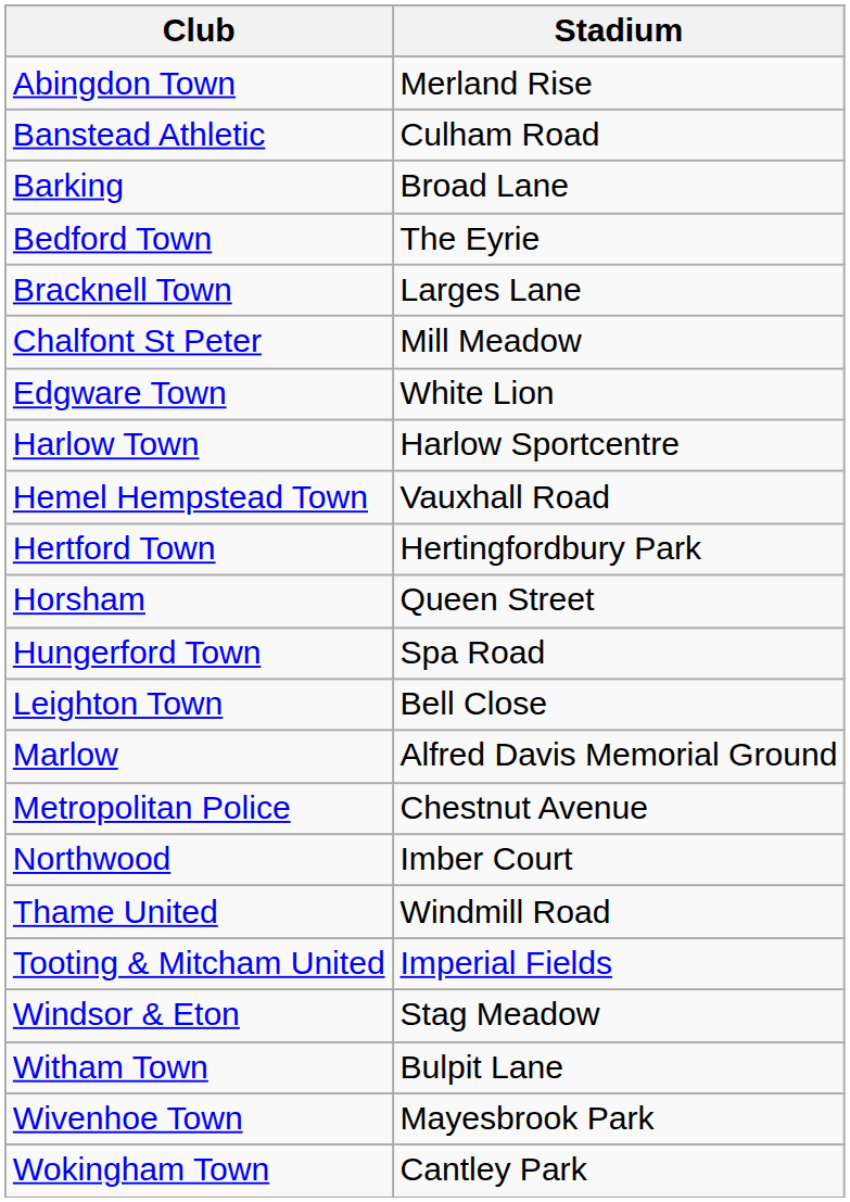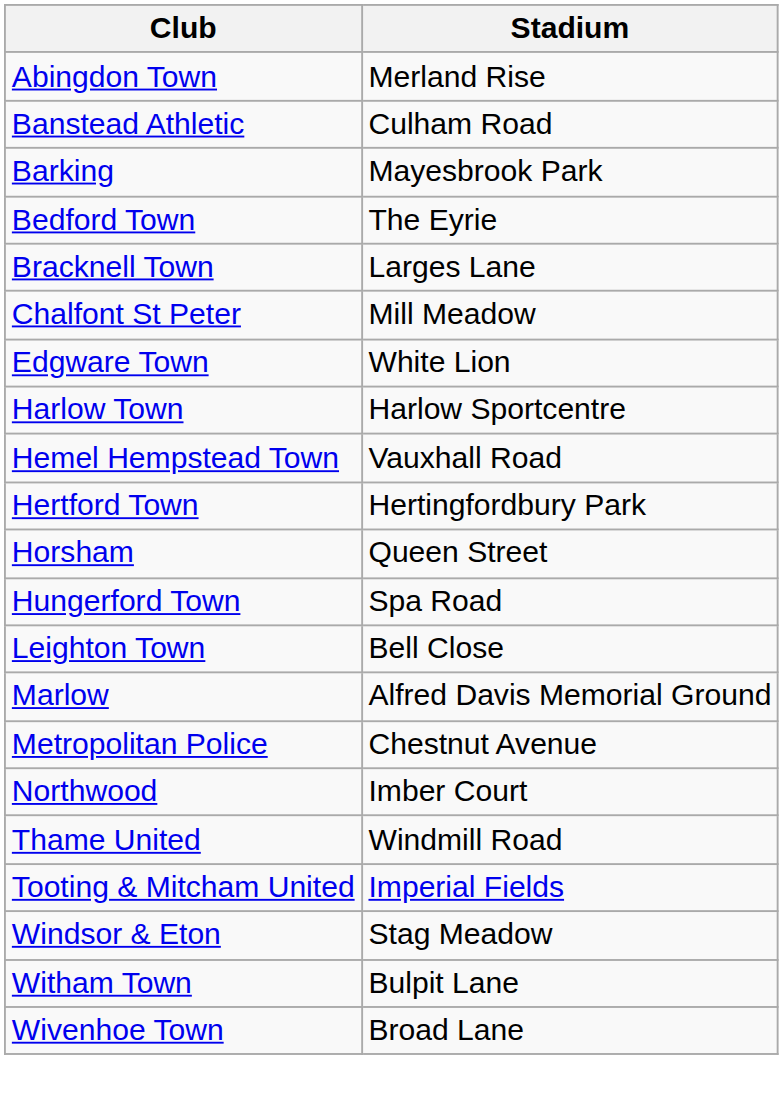 <table class="wikitable sortable">
 <tr>
 <th>Club</th>
 <th>Stadium</th>
 </tr>
 <tr>
 <td><a href='#'>Abingdon Town</a></td>
 <td>Merland Rise</td>
 </tr>
 <tr>
 <td><a href='#'>Banstead Athletic</a></td>
 <td>Culham Road</td>
 </tr>
 <tr>
 <td><a href='#'>Barking</a></td>
-<td>Broad Lane</td>
+<td>Mayesbrook Park</td>
 </tr>
 <tr>
 <td><a href='#'>Bedford Town</a></td>
 <td>The Eyrie</td>
 </tr>
 <tr>
 <td><a href='#'>Bracknell Town</a></td>
 <td>Larges Lane</td>
 </tr>
 <tr>
 <td><a href='#'>Chalfont St Peter</a></td>
 <td>Mill Meadow</td>
 </tr>
 <tr>
 <td><a href='#'>Edgware Town</a></td>
 <td>White Lion</td>
 </tr>
 <tr>
 <td><a href='#'>Harlow Town</a></td>
 <td>Harlow Sportcentre</td>
 </tr>
 <tr>
 <td><a href='#'>Hemel Hempstead Town</a></td>
 <td>Vauxhall Road</td>
 </tr>
 <tr>
 <td><a href='#'>Hertford Town</a></td>
 <td>Hertingfordbury Park</td>
 </tr>
 <tr>
 <td><a href='#'>Horsham</a></td>
 <td>Queen Street</td>
 </tr>
 <tr>
 <td><a href='#'>Hungerford Town</a></td>
 <td>Spa Road</td>
 </tr>
 <tr>
 <td><a href='#'>Leighton Town</a></td>
 <td>Bell Close</td>
 </tr>
 <tr>
 <td><a href='#'>Marlow</a></td>
 <td>Alfred Davis Memorial Ground</td>
 </tr>
 <tr>
 <td><a href='#'>Metropolitan Police</a></td>
 <td>Chestnut Avenue</td>
 </tr>
 <tr>
 <td><a href='#'>Northwood</a></td>
 <td>Imber Court</td>
 </tr>
 <tr>
 <td><a href='#'>Thame United</a></td>
 <td>Windmill Road</td>
 </tr>
 <tr>
 <td><a href='#'>Tooting & Mitcham United</a></td>
 <td><a href='#'>Imperial Fields</a></td>
 </tr>
 <tr>
 <td><a href='#'>Windsor & Eton</a></td>
 <td>Stag Meadow</td>
 </tr>
 <tr>
 <td><a href='#'>Witham Town</a></td>
 <td>Bulpit Lane</td>
 </tr>
 <tr>
 <td><a href='#'>Wivenhoe Town</a></td>
-<td>Mayesbrook Park</td>
-</tr>
-<tr>
-<td><a href='#'>Wokingham Town</a></td>
-<td>Cantley Park</td>
+<td>Broad Lane</td>
 </tr>
 </table>
